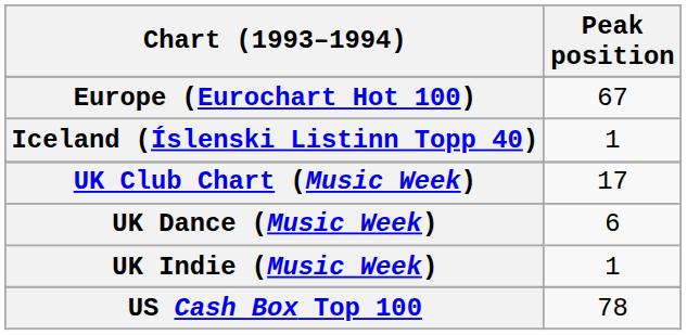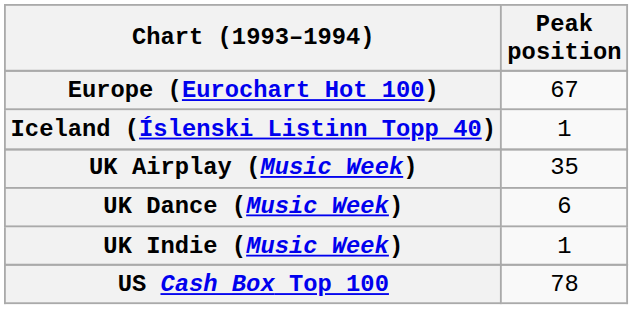 <table class="wikitable sortable plainrowheaders" style="text-align:center">
 <tr>
 <th scope="col">Chart (1993–1994)</th>
 <th scope="col">Peak<br> position</th>
 </tr>
 <tr>
 </tr>
 <tr>
 </tr>
 <tr>
 <th scope="row">Europe (<a href='#'>Eurochart Hot 100</a>)</th>
 <td>67</td>
 </tr>
 <tr>
 <th scope="row">Iceland (<a href='#'>Íslenski Listinn Topp 40</a>)</th>
 <td>1</td>
 </tr>
 <tr>
 </tr>
 <tr>
 </tr>
 <tr>
 </tr>
 <tr>
-<th scope="row"><a href='#'>UK Club Chart</a> (<em><a href='#'>Music Week</a></em>)</th>
-<td>17</td>
+<th scope="row">UK Airplay (<em><a href='#'>Music Week</a></em>)</th>
+<td>35</td>
 </tr>
 <tr>
 <th scope="row">UK Dance (<em><a href='#'>Music Week</a></em>)</th>
 <td>6</td>
 </tr>
 <tr>
 <th scope="row">UK Indie (<em><a href='#'>Music Week</a></em>)</th>
 <td>1</td>
 </tr>
 <tr>
 </tr>
 <tr>
 </tr>
 <tr>
 </tr>
 <tr>
 </tr>
 <tr>
 <th scope="row">US <a href='#'><em>Cash Box</em> Top 100</a></th>
 <td>78</td>
 </tr>
 </table>
